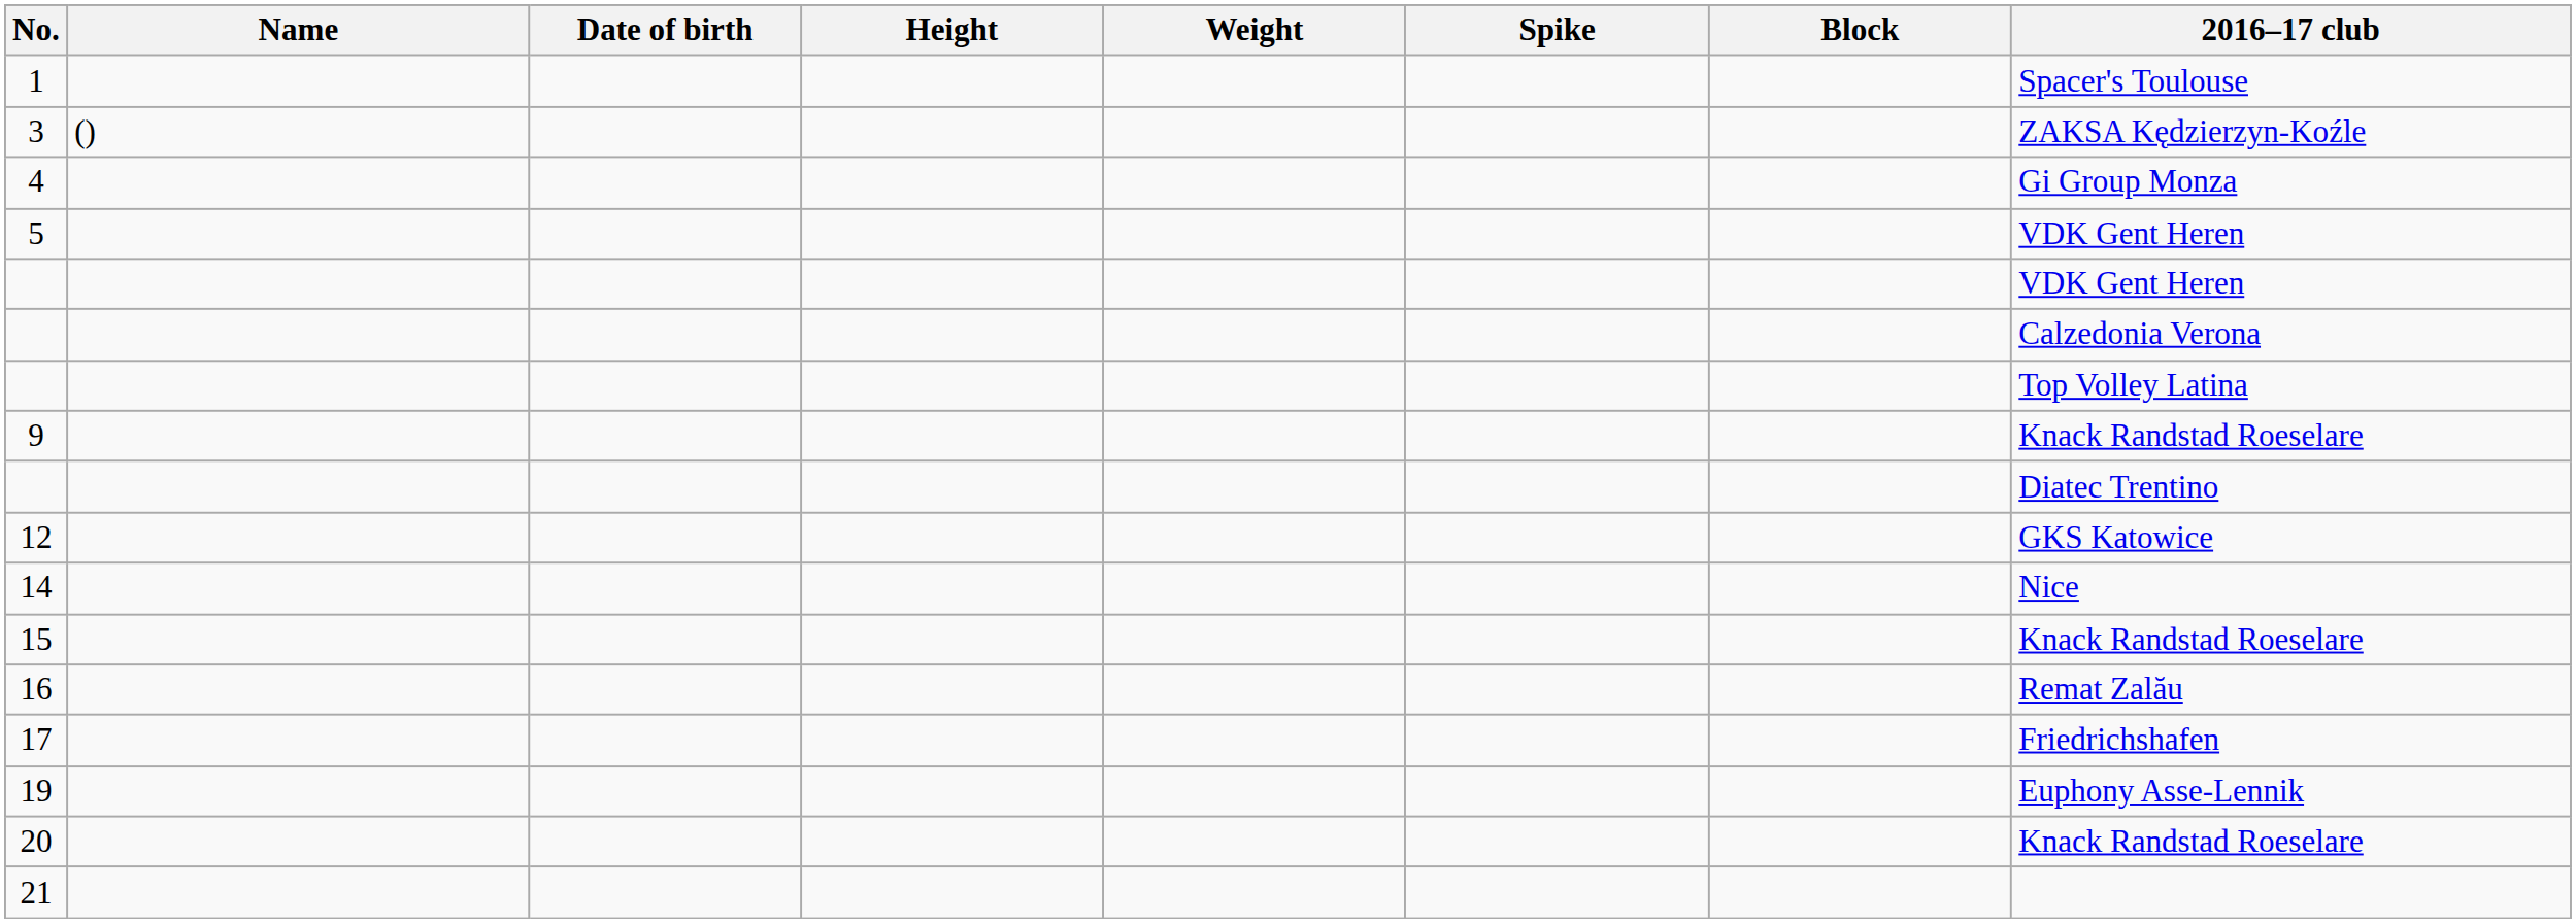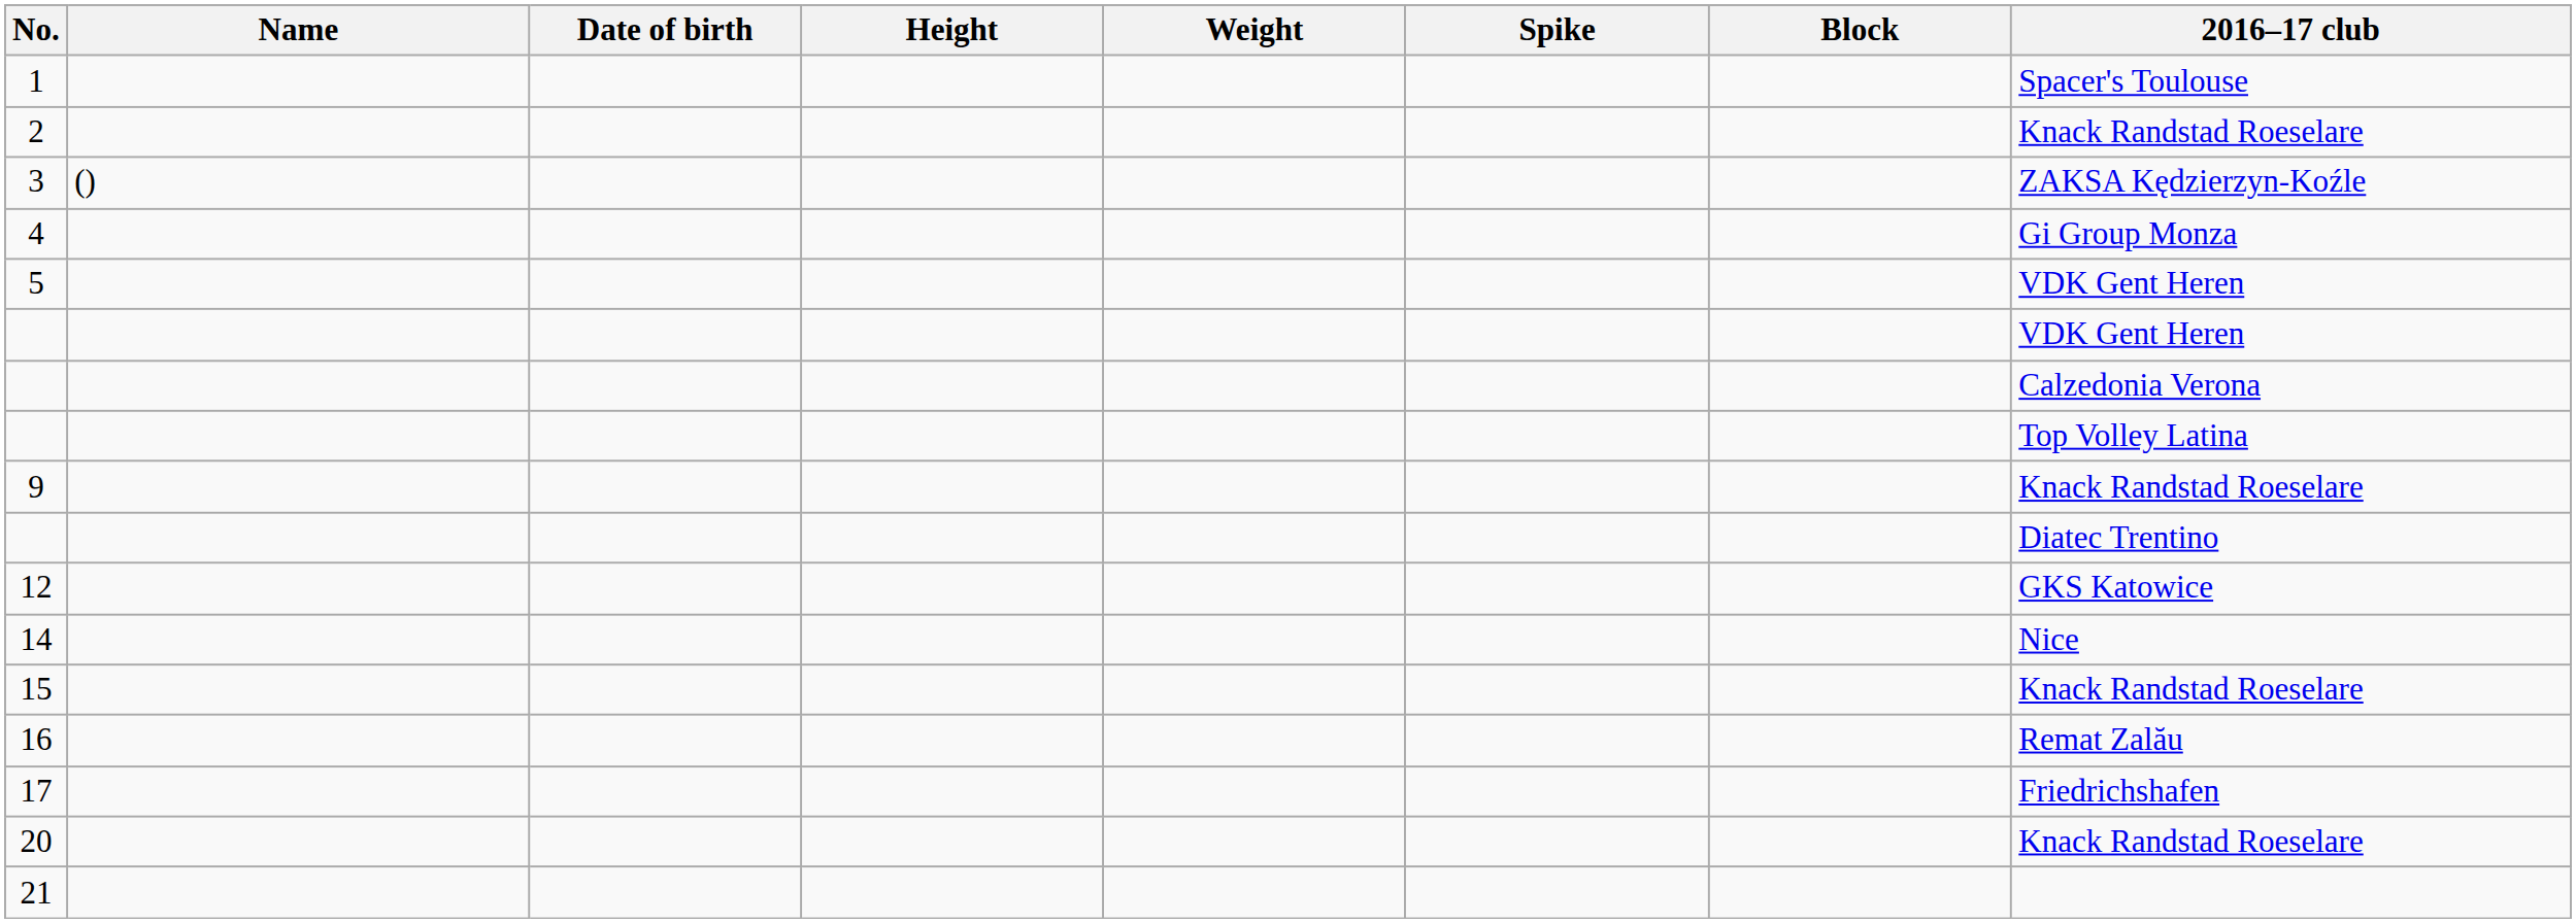 <table class="wikitable sortable" style="font-size:100%; text-align:center;">
 <tr>
 <th>No.</th>
 <th style="width:14em">Name</th>
 <th style="width:8em">Date of birth</th>
 <th style="width:9em">Height</th>
 <th style="width:9em">Weight</th>
 <th style="width:9em">Spike</th>
 <th style="width:9em">Block</th>
 <th style="width:17em">2016–17 club</th>
 </tr>
 <tr>
 <td>1</td>
 <td align=left></td>
 <td align=right></td>
 <td></td>
 <td></td>
 <td></td>
 <td></td>
 <td align=left> <a href='#'>Spacer's Toulouse</a></td>
+</tr>
+<tr>
+<td>2</td>
+<td align=left></td>
+<td align=right></td>
+<td></td>
+<td></td>
+<td></td>
+<td></td>
+<td align=left> <a href='#'>Knack Randstad Roeselare</a></td>
 </tr>
 <tr>
 <td>3</td>
 <td align=left> ()</td>
 <td align=right></td>
 <td></td>
 <td></td>
 <td></td>
 <td></td>
 <td align=left> <a href='#'>ZAKSA Kędzierzyn-Koźle</a></td>
 </tr>
 <tr>
 <td>4</td>
 <td align=left></td>
 <td align=right></td>
 <td></td>
 <td></td>
 <td></td>
 <td></td>
 <td align=left> <a href='#'>Gi Group Monza</a></td>
 </tr>
 <tr>
 <td>5</td>
 <td align=left></td>
 <td align=right></td>
 <td></td>
 <td></td>
 <td></td>
 <td></td>
 <td align=left> <a href='#'>VDK Gent Heren</a></td>
 </tr>
 <tr>
 <td></td>
 <td align=left></td>
 <td align=right></td>
 <td></td>
 <td></td>
 <td></td>
 <td></td>
 <td align=left> <a href='#'>VDK Gent Heren</a></td>
 </tr>
 <tr>
 <td></td>
 <td align=left></td>
 <td align=right></td>
 <td></td>
 <td></td>
 <td></td>
 <td></td>
 <td align=left> <a href='#'>Calzedonia Verona</a></td>
 </tr>
 <tr>
 <td></td>
 <td align=left></td>
 <td align=right></td>
 <td></td>
 <td></td>
 <td></td>
 <td></td>
 <td align=left> <a href='#'>Top Volley Latina</a></td>
 </tr>
 <tr>
 <td>9</td>
 <td align=left></td>
 <td align=right></td>
 <td></td>
 <td></td>
 <td></td>
 <td></td>
 <td align=left> <a href='#'>Knack Randstad Roeselare</a></td>
 </tr>
 <tr>
 <td></td>
 <td align=left></td>
 <td align=right></td>
 <td></td>
 <td></td>
 <td></td>
 <td></td>
 <td align=left> <a href='#'>Diatec Trentino</a></td>
 </tr>
 <tr>
 <td>12</td>
 <td align=left></td>
 <td align=right></td>
 <td></td>
 <td></td>
 <td></td>
 <td></td>
 <td align=left> <a href='#'>GKS Katowice</a></td>
 </tr>
 <tr>
 <td>14</td>
 <td align=left></td>
 <td align=right></td>
 <td></td>
 <td></td>
 <td></td>
 <td></td>
 <td align=left> <a href='#'>Nice</a></td>
 </tr>
 <tr>
 <td>15</td>
 <td align=left></td>
 <td align=right></td>
 <td></td>
 <td></td>
 <td></td>
 <td></td>
 <td align=left> <a href='#'>Knack Randstad Roeselare</a></td>
 </tr>
 <tr>
 <td>16</td>
 <td align=left></td>
 <td align=right></td>
 <td></td>
 <td></td>
 <td></td>
 <td></td>
 <td align=left> <a href='#'>Remat Zalău</a></td>
 </tr>
 <tr>
 <td>17</td>
 <td align=left></td>
 <td align=right></td>
 <td></td>
 <td></td>
 <td></td>
 <td></td>
 <td align=left> <a href='#'>Friedrichshafen</a></td>
 </tr>
 <tr>
-<td>19</td>
-<td align=left></td>
-<td align=right></td>
-<td></td>
-<td></td>
-<td></td>
-<td></td>
-<td align=left> <a href='#'>Euphony Asse-Lennik</a></td>
-</tr>
-<tr>
 <td>20</td>
 <td align=left></td>
 <td align=right></td>
 <td></td>
 <td></td>
 <td></td>
 <td></td>
 <td align=left> <a href='#'>Knack Randstad Roeselare</a></td>
 </tr>
 <tr>
 <td>21</td>
 <td align=left></td>
 <td align=right></td>
 <td></td>
 <td></td>
 <td></td>
 <td></td>
 <td align=left></td>
 </tr>
 </table>
